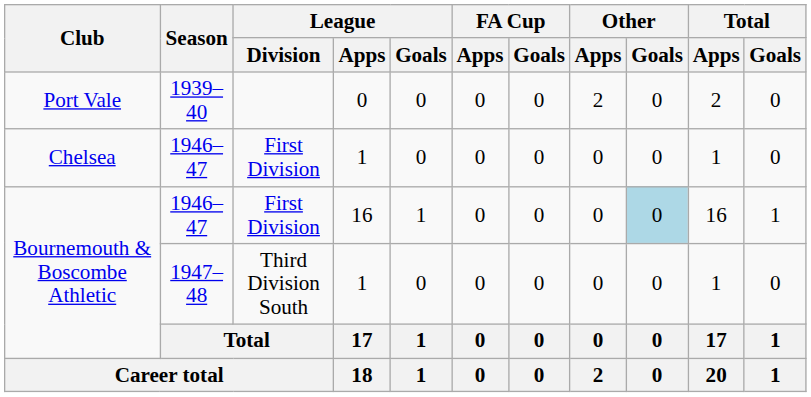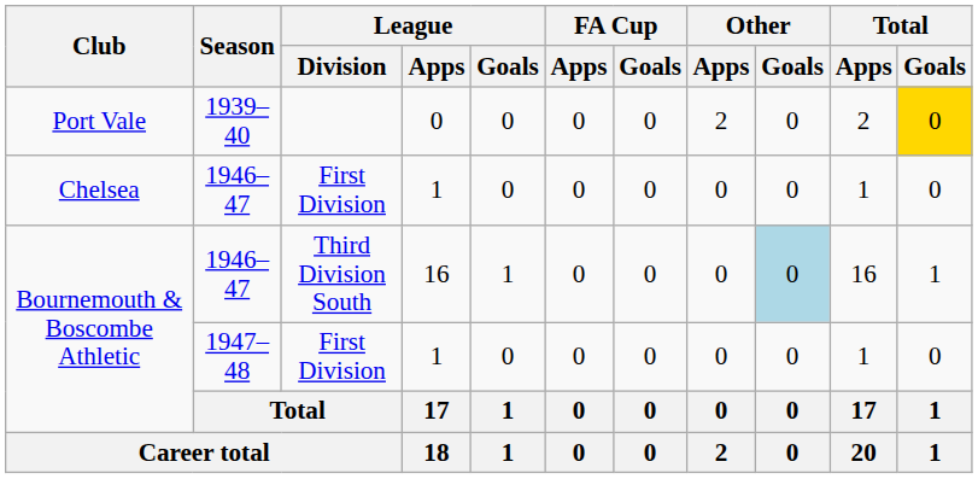 <table class="wikitable" style="text-align: center;">
 <tr>
 <th rowspan="2">Club</th>
 <th rowspan="2">Season</th>
 <th colspan="3">League</th>
 <th colspan="2">FA Cup</th>
 <th colspan="2">Other</th>
 <th colspan="2">Total</th>
 </tr>
 <tr>
 <th>Division</th>
 <th>Apps</th>
 <th>Goals</th>
 <th>Apps</th>
 <th>Goals</th>
 <th>Apps</th>
 <th>Goals</th>
 <th>Apps</th>
 <th>Goals</th>
 </tr>
 <tr>
 <td><a href='#'>Port Vale</a></td>
 <td><a href='#'>1939–40</a></td>
 <td></td>
 <td>0</td>
 <td>0</td>
 <td>0</td>
 <td>0</td>
 <td>2</td>
 <td>0</td>
 <td>2</td>
-<td>0</td>
+<td style="background: gold;">0</td>
 </tr>
 <tr>
 <td><a href='#'>Chelsea</a></td>
 <td><a href='#'>1946–47</a></td>
 <td><a href='#'>First Division</a></td>
 <td>1</td>
 <td>0</td>
 <td>0</td>
 <td>0</td>
 <td>0</td>
 <td>0</td>
 <td>1</td>
 <td>0</td>
 </tr>
 <tr>
 <td rowspan="3"><a href='#'>Bournemouth & Boscombe Athletic</a></td>
 <td><a href='#'>1946–47</a></td>
-<td><a href='#'>First Division</a></td>
+<td><a href='#'>Third Division South</a></td>
 <td>16</td>
 <td>1</td>
 <td>0</td>
 <td>0</td>
 <td>0</td>
 <td style="background: lightblue;">0</td>
 <td>16</td>
 <td>1</td>
 </tr>
 <tr>
 <td><a href='#'>1947–48</a></td>
-<td>Third Division South</td>
+<td><a href='#'>First Division</a></td>
 <td>1</td>
 <td>0</td>
 <td>0</td>
 <td>0</td>
 <td>0</td>
 <td>0</td>
 <td>1</td>
 <td>0</td>
 </tr>
 <tr>
 <th colspan="2">Total</th>
 <th>17</th>
 <th>1</th>
 <th>0</th>
 <th>0</th>
 <th>0</th>
 <th>0</th>
 <th>17</th>
 <th>1</th>
 </tr>
 <tr>
 <th colspan="3">Career total</th>
 <th>18</th>
 <th>1</th>
 <th>0</th>
 <th>0</th>
 <th>2</th>
 <th>0</th>
 <th>20</th>
 <th>1</th>
 </tr>
 </table>
